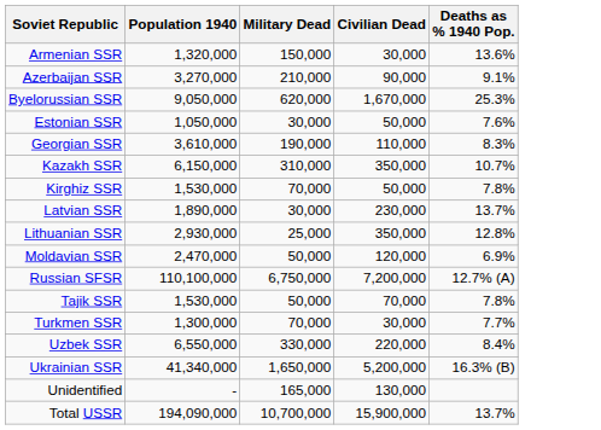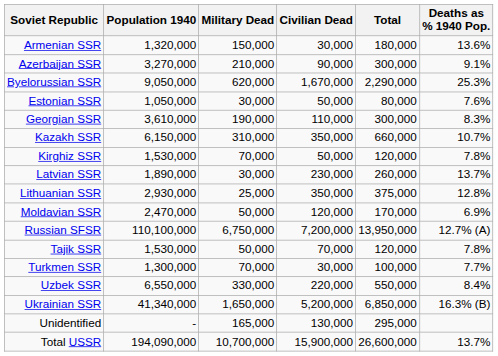 <table class="wikitable sortable" style="text-align: right">
 <tr>
 <th>Soviet Republic</th>
 <th>Population 1940</th>
 <th>Military Dead</th>
 <th>Civilian Dead</th>
+<th>Total</th>
 <th>Deaths as<br> % 1940 Pop.</th>
 </tr>
 <tr>
 <td><a href='#'>Armenian SSR</a></td>
 <td>1,320,000</td>
 <td>150,000</td>
 <td>30,000</td>
+<td>180,000</td>
 <td>13.6%</td>
 </tr>
 <tr>
 <td><a href='#'>Azerbaijan SSR</a></td>
 <td>3,270,000</td>
 <td>210,000</td>
 <td>90,000</td>
+<td>300,000</td>
 <td>9.1%</td>
 </tr>
 <tr>
 <td><a href='#'>Byelorussian SSR</a></td>
 <td>9,050,000</td>
 <td>620,000</td>
 <td>1,670,000</td>
+<td>2,290,000</td>
 <td>25.3%</td>
 </tr>
 <tr>
 <td><a href='#'>Estonian SSR</a></td>
 <td>1,050,000</td>
 <td>30,000</td>
 <td>50,000</td>
+<td>80,000</td>
 <td>7.6%</td>
 </tr>
 <tr>
 <td><a href='#'>Georgian SSR</a></td>
 <td>3,610,000</td>
 <td>190,000</td>
 <td>110,000</td>
+<td>300,000</td>
 <td>8.3%</td>
 </tr>
 <tr>
 <td><a href='#'>Kazakh SSR</a></td>
 <td>6,150,000</td>
 <td>310,000</td>
 <td>350,000</td>
+<td>660,000</td>
 <td>10.7%</td>
 </tr>
 <tr>
 <td><a href='#'>Kirghiz SSR</a></td>
 <td>1,530,000</td>
 <td>70,000</td>
 <td>50,000</td>
+<td>120,000</td>
 <td>7.8%</td>
 </tr>
 <tr>
 <td><a href='#'>Latvian SSR</a></td>
 <td>1,890,000</td>
 <td>30,000</td>
 <td>230,000</td>
+<td>260,000</td>
 <td>13.7%</td>
 </tr>
 <tr>
 <td><a href='#'>Lithuanian SSR</a></td>
 <td>2,930,000</td>
 <td>25,000</td>
 <td>350,000</td>
+<td>375,000</td>
 <td>12.8%</td>
 </tr>
 <tr>
 <td><a href='#'>Moldavian SSR</a></td>
 <td>2,470,000</td>
 <td>50,000</td>
 <td>120,000</td>
+<td>170,000</td>
 <td>6.9%</td>
 </tr>
 <tr>
 <td><a href='#'>Russian SFSR</a></td>
 <td>110,100,000</td>
 <td>6,750,000</td>
 <td>7,200,000</td>
+<td>13,950,000</td>
 <td>12.7% (A)</td>
 </tr>
 <tr>
 <td><a href='#'>Tajik SSR</a></td>
 <td>1,530,000</td>
 <td>50,000</td>
 <td>70,000</td>
+<td>120,000</td>
 <td>7.8%</td>
 </tr>
 <tr>
 <td><a href='#'>Turkmen SSR</a></td>
 <td>1,300,000</td>
 <td>70,000</td>
 <td>30,000</td>
+<td>100,000</td>
 <td>7.7%</td>
 </tr>
 <tr>
 <td><a href='#'>Uzbek SSR</a></td>
 <td>6,550,000</td>
 <td>330,000</td>
 <td>220,000</td>
+<td>550,000</td>
 <td>8.4%</td>
 </tr>
 <tr>
 <td><a href='#'>Ukrainian SSR</a></td>
 <td>41,340,000</td>
 <td>1,650,000</td>
 <td>5,200,000</td>
+<td>6,850,000</td>
 <td>16.3% (B)</td>
 </tr>
 <tr>
 <td>Unidentified</td>
 <td>-</td>
 <td>165,000</td>
 <td>130,000</td>
+<td>295,000</td>
 <td></td>
 </tr>
 <tr>
 <td>Total <a href='#'>USSR</a></td>
 <td>194,090,000</td>
 <td>10,700,000</td>
 <td>15,900,000</td>
+<td>26,600,000</td>
 <td>13.7%</td>
 </tr>
 </table>
